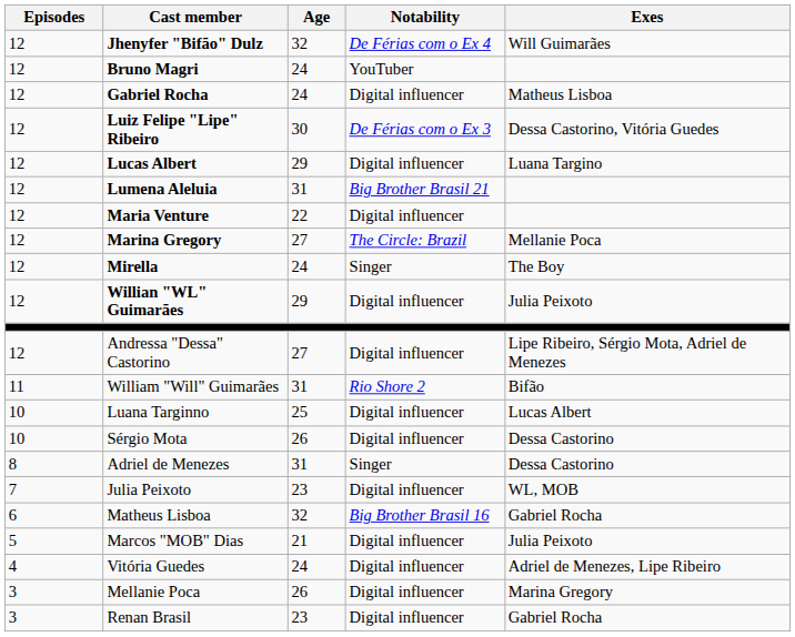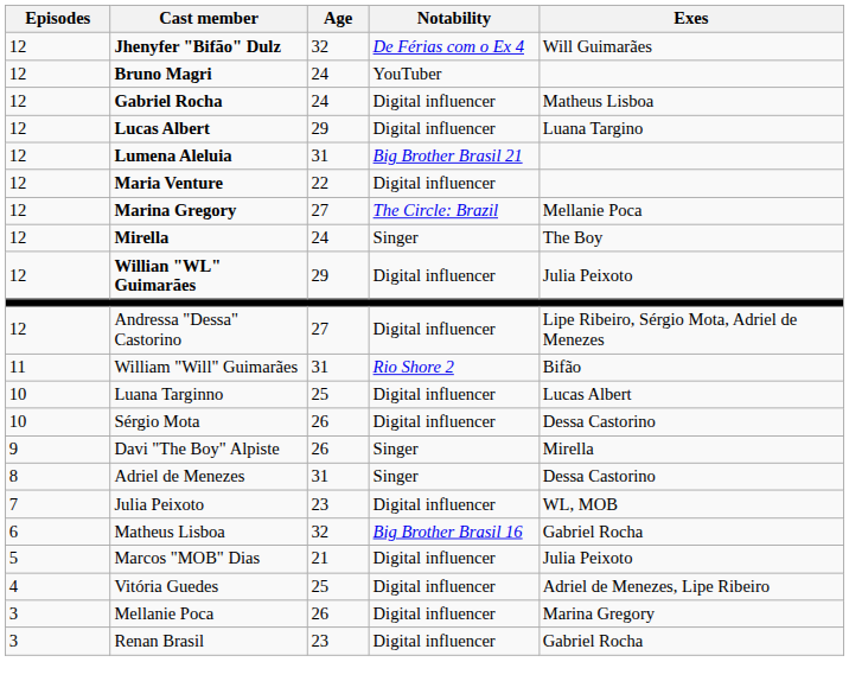 <table class="wikitable sortable">
 <tr>
 <th width=090>Episodes</th>
 <th width=175>Cast member</th>
 <th width=050>Age</th>
 <th width=150>Notability</th>
 <th width=275>Exes</th>
 </tr>
 <tr>
 <td>12</td>
 <td><strong>Jhenyfer "Bifão" Dulz</strong></td>
 <td>32</td>
 <td><em><a href='#'>De Férias com o Ex 4</a></em></td>
 <td>Will Guimarães</td>
 </tr>
 <tr>
 <td>12</td>
 <td><strong>Bruno Magri</strong></td>
 <td>24</td>
 <td>YouTuber</td>
 <td></td>
 </tr>
 <tr>
 <td>12</td>
 <td><strong>Gabriel Rocha</strong></td>
 <td>24</td>
 <td>Digital influencer</td>
 <td>Matheus Lisboa</td>
-</tr>
-<tr>
-<td>12</td>
-<td><strong>Luiz Felipe "Lipe" Ribeiro</strong></td>
-<td>30</td>
-<td><em><a href='#'>De Férias com o Ex 3</a></em></td>
-<td>Dessa Castorino, Vitória Guedes</td>
 </tr>
 <tr>
 <td>12</td>
 <td><strong>Lucas Albert</strong></td>
 <td>29</td>
 <td>Digital influencer</td>
 <td>Luana Targino</td>
 </tr>
 <tr>
 <td>12</td>
 <td><strong>Lumena Aleluia</strong></td>
 <td>31</td>
 <td><em><a href='#'>Big Brother Brasil 21</a></em></td>
 <td></td>
 </tr>
 <tr>
 <td>12</td>
 <td><strong>Maria Venture</strong></td>
 <td>22</td>
 <td>Digital influencer</td>
 <td></td>
 </tr>
 <tr>
 <td>12</td>
 <td><strong>Marina Gregory</strong></td>
 <td>27</td>
 <td><em><a href='#'>The Circle: Brazil</a></em></td>
 <td>Mellanie Poca</td>
 </tr>
 <tr>
 <td>12</td>
 <td><strong>Mirella</strong></td>
 <td>24</td>
 <td>Singer</td>
 <td>The Boy</td>
 </tr>
 <tr>
 <td>12</td>
 <td><strong>Willian "WL" Guimarães</strong></td>
 <td>29</td>
 <td>Digital influencer</td>
 <td>Julia Peixoto</td>
 </tr>
 <tr>
 <td colspan="5" bgcolor="000000"></td>
 </tr>
 <tr>
 <td>12</td>
 <td>Andressa "Dessa"  Castorino</td>
 <td>27</td>
 <td>Digital influencer</td>
 <td>Lipe Ribeiro, Sérgio Mota, Adriel de Menezes</td>
 </tr>
 <tr>
 <td>11</td>
 <td>William "Will" Guimarães</td>
 <td>31</td>
 <td><em><a href='#'>Rio Shore 2</a></em></td>
 <td>Bifão</td>
 </tr>
 <tr>
 <td>10</td>
 <td>Luana Targinno</td>
 <td>25</td>
 <td>Digital influencer</td>
 <td>Lucas Albert</td>
 </tr>
 <tr>
 <td>10</td>
 <td>Sérgio Mota</td>
 <td>26</td>
 <td>Digital influencer</td>
 <td>Dessa Castorino</td>
 </tr>
 <tr>
+<td>9</td>
+<td>Davi "The Boy" Alpiste</td>
+<td>26</td>
+<td>Singer</td>
+<td>Mirella</td>
+</tr>
+<tr>
 <td>8</td>
 <td>Adriel de Menezes</td>
 <td>31</td>
 <td>Singer</td>
 <td>Dessa Castorino</td>
 </tr>
 <tr>
 <td>7</td>
 <td>Julia Peixoto</td>
 <td>23</td>
 <td>Digital influencer</td>
 <td>WL, MOB</td>
 </tr>
 <tr>
 <td>6</td>
 <td>Matheus Lisboa</td>
 <td>32</td>
 <td><em><a href='#'>Big Brother Brasil 16</a></em></td>
 <td>Gabriel Rocha</td>
 </tr>
 <tr>
 <td>5</td>
 <td>Marcos "MOB" Dias</td>
 <td>21</td>
 <td>Digital influencer</td>
 <td>Julia Peixoto</td>
 </tr>
 <tr>
 <td>4</td>
 <td>Vitória Guedes</td>
-<td>24</td>
+<td>25</td>
 <td>Digital influencer</td>
 <td>Adriel de Menezes, Lipe Ribeiro</td>
 </tr>
 <tr>
 <td>3</td>
 <td>Mellanie Poca</td>
 <td>26</td>
 <td>Digital influencer</td>
 <td>Marina Gregory</td>
 </tr>
 <tr>
 <td>3</td>
 <td>Renan Brasil</td>
 <td>23</td>
 <td>Digital influencer</td>
 <td>Gabriel Rocha</td>
 </tr>
 </table>
